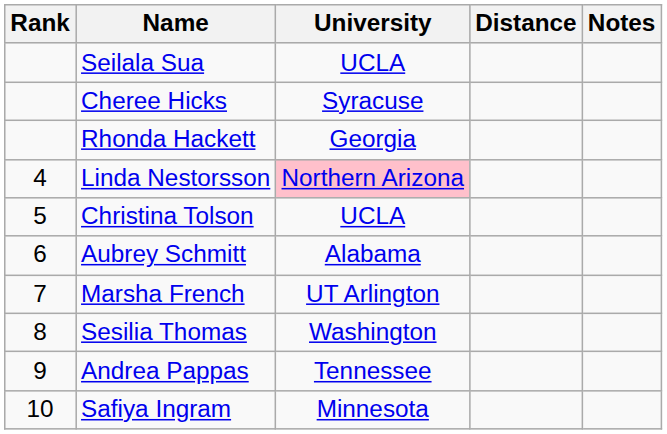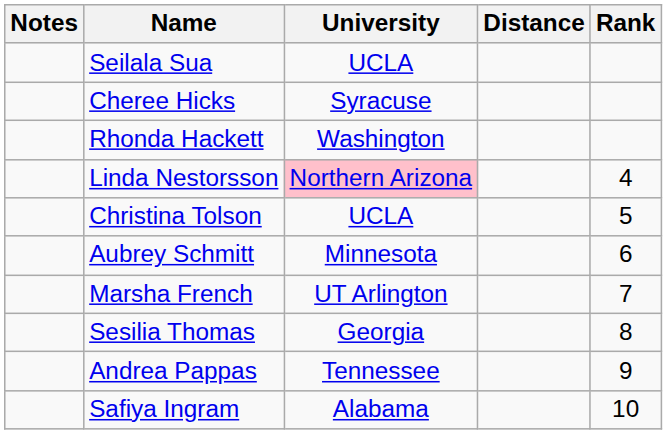 <table class="wikitable sortable" style="text-align:center">
 <tr>
-<th>Rank</th>
+<th>Notes</th>
 <th>Name</th>
 <th>University</th>
 <th>Distance</th>
-<th>Notes</th>
+<th>Rank</th>
 </tr>
 <tr>
 <td></td>
 <td align=left><a href='#'>Seilala Sua</a></td>
 <td><a href='#'>UCLA</a></td>
 <td></td>
 <td></td>
 </tr>
 <tr>
 <td></td>
 <td align=left><a href='#'>Cheree Hicks</a></td>
 <td><a href='#'>Syracuse</a></td>
 <td></td>
 <td></td>
 </tr>
 <tr>
 <td></td>
 <td align=left><a href='#'>Rhonda Hackett</a></td>
-<td><a href='#'>Georgia</a></td>
-<td></td>
-<td></td>
-</tr>
-<tr>
-<td>4</td>
-<td align=left><a href='#'>Linda Nestorsson</a></td>
-<td style="background: pink;"><a href='#'>Northern Arizona</a></td>
-<td></td>
-<td></td>
-</tr>
-<tr>
-<td>5</td>
-<td align=left><a href='#'>Christina Tolson</a></td>
-<td><a href='#'>UCLA</a></td>
-<td></td>
-<td></td>
-</tr>
-<tr>
-<td>6</td>
-<td align=left><a href='#'>Aubrey Schmitt</a></td>
-<td><a href='#'>Alabama</a></td>
-<td></td>
-<td></td>
-</tr>
-<tr>
-<td>7</td>
-<td align=left><a href='#'>Marsha French</a></td>
-<td><a href='#'>UT Arlington</a></td>
-<td></td>
-<td></td>
-</tr>
-<tr>
-<td>8</td>
-<td align=left><a href='#'>Sesilia Thomas</a></td>
 <td><a href='#'>Washington</a></td>
 <td></td>
 <td></td>
 </tr>
 <tr>
-<td>9</td>
+<td></td>
+<td align=left><a href='#'>Linda Nestorsson</a></td>
+<td style="background: pink;"><a href='#'>Northern Arizona</a></td>
+<td></td>
+<td>4</td>
+</tr>
+<tr>
+<td></td>
+<td align=left><a href='#'>Christina Tolson</a></td>
+<td><a href='#'>UCLA</a></td>
+<td></td>
+<td>5</td>
+</tr>
+<tr>
+<td></td>
+<td align=left><a href='#'>Aubrey Schmitt</a></td>
+<td><a href='#'>Minnesota</a></td>
+<td></td>
+<td>6</td>
+</tr>
+<tr>
+<td></td>
+<td align=left><a href='#'>Marsha French</a></td>
+<td><a href='#'>UT Arlington</a></td>
+<td></td>
+<td>7</td>
+</tr>
+<tr>
+<td></td>
+<td align=left><a href='#'>Sesilia Thomas</a></td>
+<td><a href='#'>Georgia</a></td>
+<td></td>
+<td>8</td>
+</tr>
+<tr>
+<td></td>
 <td align=left><a href='#'>Andrea Pappas</a></td>
 <td><a href='#'>Tennessee</a></td>
 <td></td>
-<td></td>
+<td>9</td>
 </tr>
 <tr>
+<td></td>
+<td align=left><a href='#'>Safiya Ingram</a></td>
+<td><a href='#'>Alabama</a></td>
+<td></td>
 <td>10</td>
-<td align=left><a href='#'>Safiya Ingram</a></td>
-<td><a href='#'>Minnesota</a></td>
-<td></td>
-<td></td>
 </tr>
 </table>
